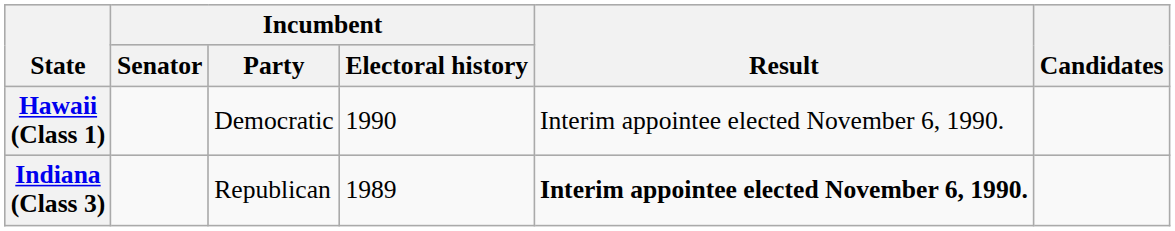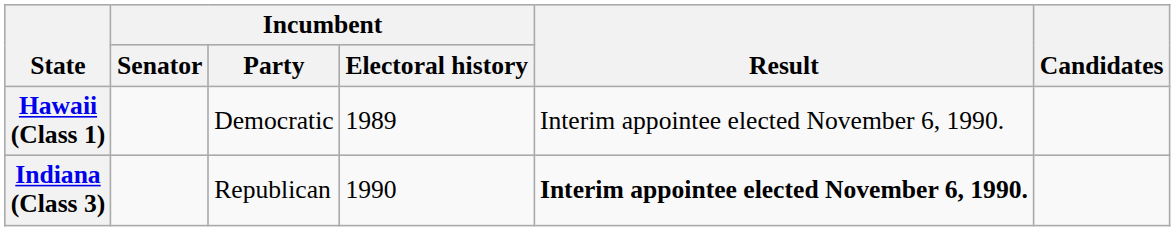 <table class="wikitable sortable">
 <tr valign=bottom>
 <th rowspan=2>State</th>
 <th colspan=3>Incumbent</th>
 <th rowspan=2>Result</th>
 <th rowspan=2 class=unsortable>Candidates</th>
 </tr>
 <tr>
 <th>Senator</th>
 <th>Party</th>
 <th>Electoral history</th>
 </tr>
 <tr>
 <th><a href='#'>Hawaii</a><br>(Class 1)</th>
 <td></td>
 <td>Democratic</td>
-<td data-sort-value=1990>1990 </td>
+<td data-sort-value=1990>1989 </td>
 <td>Interim appointee elected November 6, 1990.</td>
 <td nowrap></td>
 </tr>
 <tr>
 <th><a href='#'>Indiana</a><br>(Class 3)</th>
 <td></td>
 <td>Republican</td>
-<td data-sort-value=1989>1989 </td>
+<td data-sort-value=1989>1990 </td>
 <td><strong>Interim appointee elected November 6, 1990.</strong></td>
 <td nowrap></td>
 </tr>
 </table>
